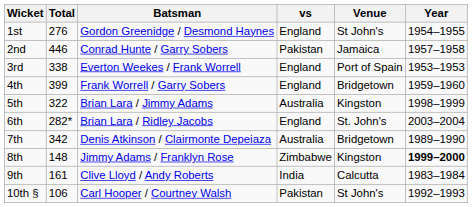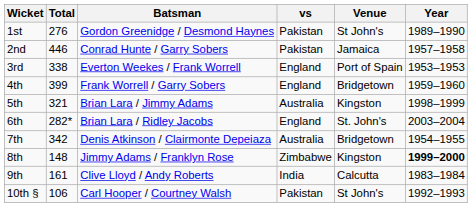 <table class="wikitable">
 <tr>
 <th>Wicket</th>
 <th>Total</th>
 <th>Batsman</th>
 <th>vs</th>
 <th>Venue</th>
 <th>Year</th>
 </tr>
 <tr>
 <td>1st</td>
 <td>276</td>
 <td><a href='#'>Gordon Greenidge</a> / <a href='#'>Desmond Haynes</a></td>
-<td>England</td>
+<td>Pakistan</td>
 <td>St John's</td>
-<td>1954–1955</td>
+<td>1989–1990</td>
 </tr>
 <tr>
 <td>2nd</td>
 <td>446</td>
 <td><a href='#'>Conrad Hunte</a> / <a href='#'>Garry Sobers</a></td>
 <td>Pakistan</td>
 <td>Jamaica</td>
 <td>1957–1958</td>
 </tr>
 <tr>
 <td>3rd</td>
 <td>338</td>
 <td><a href='#'>Everton Weekes</a> / <a href='#'>Frank Worrell</a></td>
 <td>England</td>
 <td>Port of Spain</td>
 <td>1953–1953</td>
 </tr>
 <tr>
 <td>4th</td>
 <td>399</td>
 <td><a href='#'>Frank Worrell</a> / <a href='#'>Garry Sobers</a></td>
 <td>England</td>
 <td>Bridgetown</td>
 <td>1959–1960</td>
 </tr>
 <tr>
 <td>5th</td>
-<td>322</td>
+<td>321</td>
 <td><a href='#'>Brian Lara</a> / <a href='#'>Jimmy Adams</a></td>
 <td>Australia</td>
 <td>Kingston</td>
 <td>1998–1999</td>
 </tr>
 <tr>
 <td>6th</td>
 <td>282*</td>
 <td><a href='#'>Brian Lara</a> / <a href='#'>Ridley Jacobs</a></td>
 <td>England</td>
 <td>St. John's</td>
 <td>2003–2004</td>
 </tr>
 <tr>
 <td>7th</td>
 <td>342</td>
 <td><a href='#'>Denis Atkinson</a> / <a href='#'>Clairmonte Depeiaza</a></td>
 <td>Australia</td>
 <td>Bridgetown</td>
-<td>1989–1990</td>
+<td>1954–1955</td>
 </tr>
 <tr>
 <td>8th</td>
 <td>148</td>
 <td><a href='#'>Jimmy Adams</a> / <a href='#'>Franklyn Rose</a></td>
 <td>Zimbabwe</td>
 <td>Kingston</td>
 <td><strong>1999–2000</strong></td>
 </tr>
 <tr>
 <td>9th</td>
 <td>161</td>
 <td><a href='#'>Clive Lloyd</a> / <a href='#'>Andy Roberts</a></td>
 <td>India</td>
 <td>Calcutta</td>
 <td>1983–1984</td>
 </tr>
 <tr>
 <td>10th §</td>
 <td>106</td>
 <td><a href='#'>Carl Hooper</a> / <a href='#'>Courtney Walsh</a></td>
 <td>Pakistan</td>
 <td>St John's</td>
 <td>1992–1993</td>
 </tr>
 </table>
